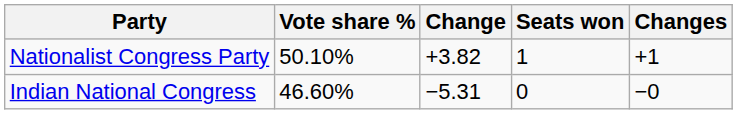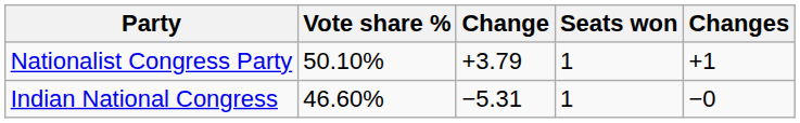 <table class="wikitable sortable">
 <tr>
 <th>Party</th>
 <th>Vote share %</th>
 <th>Change</th>
 <th>Seats won</th>
 <th>Changes</th>
 </tr>
 <tr>
 <td><a href='#'>Nationalist Congress Party</a></td>
 <td>50.10%</td>
-<td>+3.82</td>
+<td>+3.79</td>
 <td>1</td>
 <td>+1</td>
 </tr>
 <tr>
 <td><a href='#'>Indian National Congress</a></td>
 <td>46.60%</td>
 <td>−5.31</td>
-<td>0</td>
+<td>1</td>
 <td>−0</td>
 </tr>
 </table>
